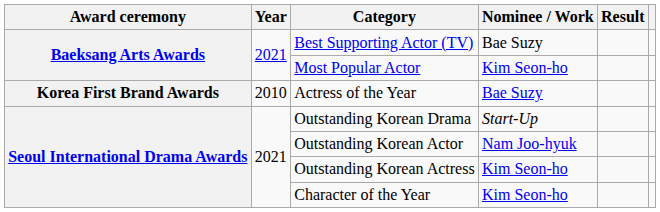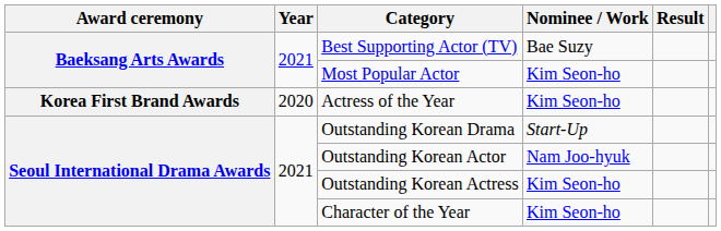 <table class="wikitable plainrowheaders sortable">
 <tr>
 <th scope="col">Award ceremony</th>
 <th scope="col">Year</th>
 <th scope="col">Category</th>
 <th scope="col">Nominee / Work</th>
 <th scope="col">Result</th>
 <th scope="col" class="unsortable"></th>
 </tr>
 <tr>
 <th scope="row" rowspan="2"><a href='#'>Baeksang Arts Awards</a></th>
 <td rowspan="2" style="text-align:center"><a href='#'>2021</a></td>
 <td><a href='#'>Best Supporting Actor (TV)</a></td>
 <td>Bae Suzy </td>
 <td></td>
 <td style="text-align:center"></td>
 </tr>
 <tr>
 <td><a href='#'>Most Popular Actor</a></td>
 <td><a href='#'>Kim Seon-ho</a></td>
 <td></td>
 <td style="text-align:center;"></td>
 </tr>
 <tr>
 <th scope="row">Korea First Brand Awards</th>
-<td style="text-align:center">2010</td>
+<td style="text-align:center">2020</td>
 <td>Actress of the Year</td>
-<td><a href='#'>Bae Suzy</a></td>
+<td><a href='#'>Kim Seon-ho</a></td>
 <td></td>
 <td style="text-align:center"></td>
 </tr>
 <tr>
 <th scope="row" rowspan="4"><a href='#'>Seoul International Drama Awards</a></th>
 <td rowspan="4" style="text-align:center">2021</td>
 <td>Outstanding Korean Drama</td>
 <td><em>Start-Up</em> </td>
 <td></td>
 <td style="text-align:center"></td>
 </tr>
 <tr>
 <td>Outstanding Korean Actor</td>
 <td><a href='#'>Nam Joo-hyuk</a></td>
 <td></td>
 <td style="text-align:center"></td>
 </tr>
 <tr>
 <td>Outstanding Korean Actress</td>
 <td><a href='#'>Kim Seon-ho</a></td>
 <td></td>
 <td style="text-align:center"></td>
 </tr>
 <tr>
 <td>Character of the Year</td>
 <td><a href='#'>Kim Seon-ho</a></td>
 <td></td>
 <td style="text-align:center;"></td>
 </tr>
 </table>
